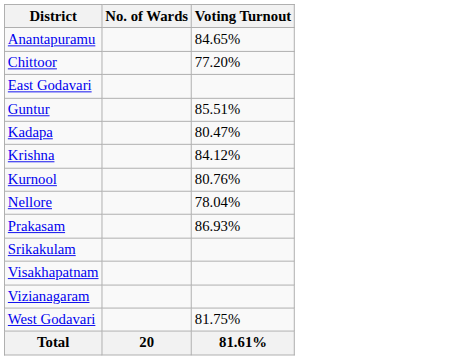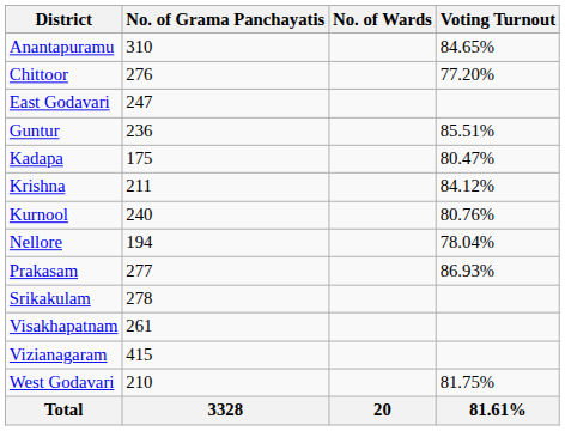 <table class="wikitable">
 <tr>
 <th>District</th>
+<th>No. of Grama Panchayatis</th>
 <th>No. of Wards</th>
 <th>Voting Turnout</th>
 </tr>
 <tr>
 <td><a href='#'>Anantapuramu</a></td>
+<td>310</td>
 <td></td>
 <td>84.65%</td>
 </tr>
 <tr>
 <td><a href='#'>Chittoor</a></td>
+<td>276</td>
 <td></td>
 <td>77.20%</td>
 </tr>
 <tr>
 <td><a href='#'>East Godavari</a></td>
+<td>247</td>
 <td></td>
 <td></td>
 </tr>
 <tr>
 <td><a href='#'>Guntur</a></td>
+<td>236</td>
 <td></td>
 <td>85.51%</td>
 </tr>
 <tr>
 <td><a href='#'>Kadapa</a></td>
+<td>175</td>
 <td></td>
 <td>80.47%</td>
 </tr>
 <tr>
 <td><a href='#'>Krishna</a></td>
+<td>211</td>
 <td></td>
 <td>84.12%</td>
 </tr>
 <tr>
 <td><a href='#'>Kurnool</a></td>
+<td>240</td>
 <td></td>
 <td>80.76%</td>
 </tr>
 <tr>
 <td><a href='#'>Nellore</a></td>
+<td>194</td>
 <td></td>
 <td>78.04%</td>
 </tr>
 <tr>
 <td><a href='#'>Prakasam</a></td>
+<td>277</td>
 <td></td>
 <td>86.93%</td>
 </tr>
 <tr>
 <td><a href='#'>Srikakulam</a></td>
+<td>278</td>
 <td></td>
 <td></td>
 </tr>
 <tr>
 <td><a href='#'>Visakhapatnam</a></td>
+<td>261</td>
 <td></td>
 <td></td>
 </tr>
 <tr>
 <td><a href='#'>Vizianagaram</a></td>
+<td>415</td>
 <td></td>
 <td></td>
 </tr>
 <tr>
 <td><a href='#'>West Godavari</a></td>
+<td>210</td>
 <td></td>
 <td>81.75%</td>
 </tr>
 <tr>
 <th>Total</th>
+<th>3328</th>
 <th>20</th>
 <th>81.61%</th>
 </tr>
 </table>
